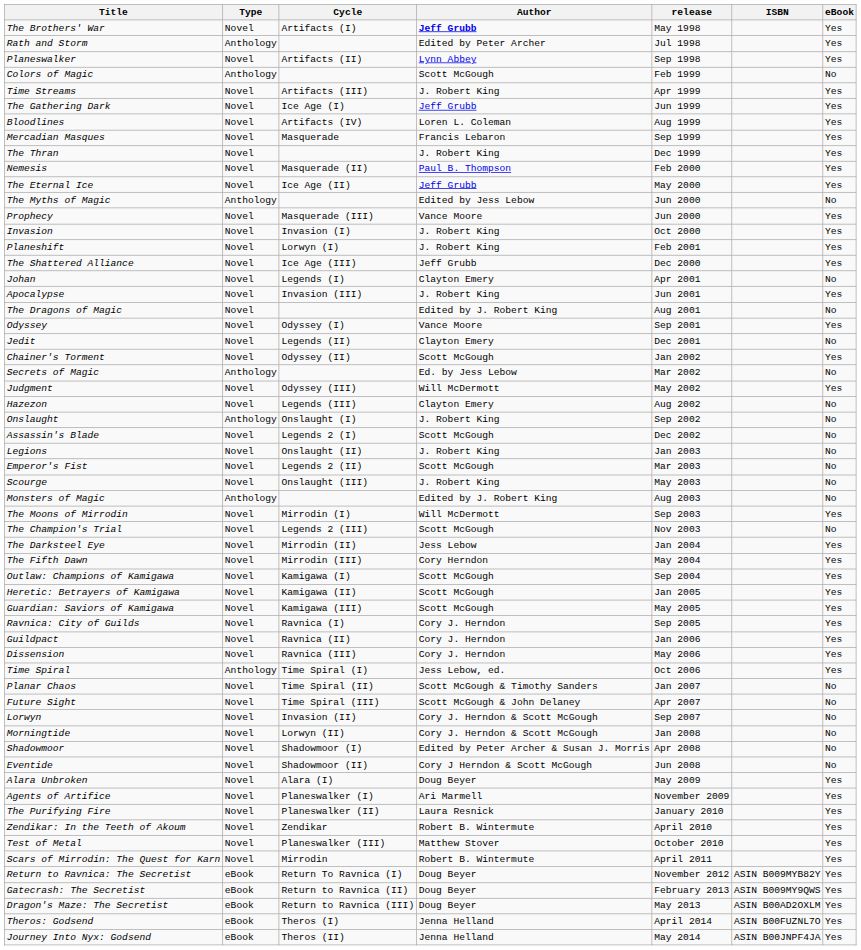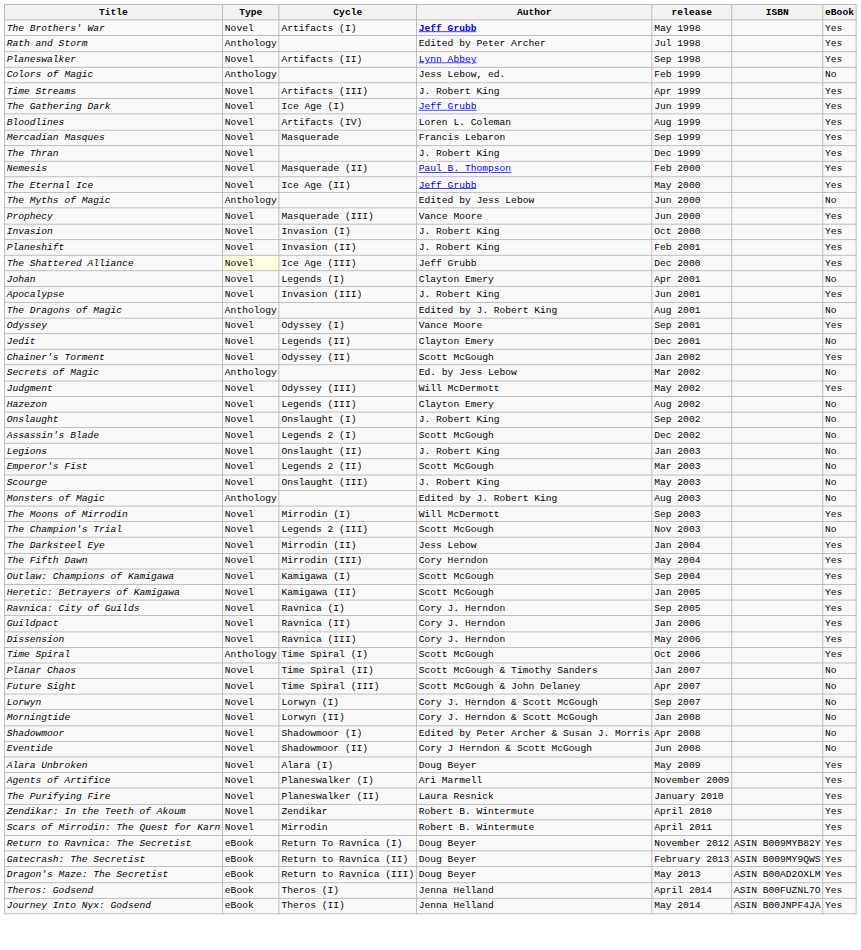 <table class=wikitable>
 <tr>
 <th>Title</th>
 <th>Type</th>
 <th>Cycle</th>
 <th>Author</th>
 <th>release</th>
 <th>ISBN</th>
 <th>eBook</th>
 </tr>
 <tr>
 <td><em>The Brothers' War</em></td>
 <td>Novel</td>
 <td>Artifacts (I)</td>
 <td><strong><a href='#'>Jeff Grubb</a></strong></td>
 <td>May 1998</td>
 <td></td>
 <td>Yes</td>
 </tr>
 <tr>
 <td><em>Rath and Storm</em></td>
 <td>Anthology</td>
 <td></td>
 <td>Edited by Peter Archer</td>
 <td>Jul 1998</td>
 <td></td>
 <td>Yes</td>
 </tr>
 <tr>
 <td><em>Planeswalker</em></td>
 <td>Novel</td>
 <td>Artifacts (II)</td>
 <td><a href='#'>Lynn Abbey</a></td>
 <td>Sep 1998</td>
 <td></td>
 <td>Yes</td>
 </tr>
 <tr>
 <td><em>Colors of Magic</em></td>
 <td>Anthology</td>
 <td></td>
-<td>Scott McGough</td>
+<td>Jess Lebow, ed.</td>
 <td>Feb 1999</td>
 <td></td>
 <td>No</td>
 </tr>
 <tr>
 <td><em>Time Streams</em></td>
 <td>Novel</td>
 <td>Artifacts (III)</td>
 <td>J. Robert King</td>
 <td>Apr 1999</td>
 <td></td>
 <td>Yes</td>
 </tr>
 <tr>
 <td><em>The Gathering Dark</em></td>
 <td>Novel</td>
 <td>Ice Age (I)</td>
 <td><a href='#'>Jeff Grubb</a></td>
 <td>Jun 1999</td>
 <td></td>
 <td>Yes</td>
 </tr>
 <tr>
 <td><em>Bloodlines</em></td>
 <td>Novel</td>
 <td>Artifacts (IV)</td>
 <td>Loren L. Coleman</td>
 <td>Aug 1999</td>
 <td></td>
 <td>Yes</td>
 </tr>
 <tr>
 <td><em>Mercadian Masques</em></td>
 <td>Novel</td>
 <td>Masquerade</td>
 <td>Francis Lebaron</td>
 <td>Sep 1999</td>
 <td></td>
 <td>Yes</td>
 </tr>
 <tr>
 <td><em>The Thran</em></td>
 <td>Novel</td>
 <td></td>
 <td>J. Robert King</td>
 <td>Dec 1999</td>
 <td></td>
 <td>Yes</td>
 </tr>
 <tr>
 <td><em>Nemesis</em></td>
 <td>Novel</td>
 <td>Masquerade (II)</td>
 <td><a href='#'>Paul B. Thompson</a></td>
 <td>Feb 2000</td>
 <td></td>
 <td>Yes</td>
 </tr>
 <tr>
 <td><em>The Eternal Ice</em></td>
 <td>Novel</td>
 <td>Ice Age (II)</td>
 <td><a href='#'>Jeff Grubb</a></td>
 <td>May 2000</td>
 <td></td>
 <td>Yes</td>
 </tr>
 <tr>
 <td><em>The Myths of Magic</em></td>
 <td>Anthology</td>
 <td></td>
 <td>Edited by Jess Lebow</td>
 <td>Jun 2000</td>
 <td></td>
 <td>No</td>
 </tr>
 <tr>
 <td><em>Prophecy</em></td>
 <td>Novel</td>
 <td>Masquerade (III)</td>
 <td>Vance Moore</td>
 <td>Jun 2000</td>
 <td></td>
 <td>Yes</td>
 </tr>
 <tr>
 <td><em>Invasion</em></td>
 <td>Novel</td>
 <td>Invasion (I)</td>
 <td>J. Robert King</td>
 <td>Oct 2000</td>
 <td></td>
 <td>Yes</td>
 </tr>
 <tr>
 <td><em>Planeshift</em></td>
 <td>Novel</td>
-<td>Lorwyn (I)</td>
+<td>Invasion (II)</td>
 <td>J. Robert King</td>
 <td>Feb 2001</td>
 <td></td>
 <td>Yes</td>
 </tr>
 <tr>
 <td><em>The Shattered Alliance</em></td>
-<td>Novel</td>
+<td style="background: lightyellow;">Novel</td>
 <td>Ice Age (III)</td>
 <td>Jeff Grubb</td>
 <td>Dec 2000</td>
 <td></td>
 <td>Yes</td>
 </tr>
 <tr>
 <td><em>Johan</em></td>
 <td>Novel</td>
 <td>Legends (I)</td>
 <td>Clayton Emery</td>
 <td>Apr 2001</td>
 <td></td>
 <td>No</td>
 </tr>
 <tr>
 <td><em>Apocalypse</em></td>
 <td>Novel</td>
 <td>Invasion (III)</td>
 <td>J. Robert King</td>
 <td>Jun 2001</td>
 <td></td>
 <td>Yes</td>
 </tr>
 <tr>
 <td><em>The Dragons of Magic</em></td>
-<td>Novel</td>
+<td>Anthology</td>
 <td></td>
 <td>Edited by J. Robert King</td>
 <td>Aug 2001</td>
 <td></td>
 <td>No</td>
 </tr>
 <tr>
 <td><em>Odyssey</em></td>
 <td>Novel</td>
 <td>Odyssey (I)</td>
 <td>Vance Moore</td>
 <td>Sep 2001</td>
 <td></td>
 <td>Yes</td>
 </tr>
 <tr>
 <td><em>Jedit</em></td>
 <td>Novel</td>
 <td>Legends (II)</td>
 <td>Clayton Emery</td>
 <td>Dec 2001</td>
 <td></td>
 <td>No</td>
 </tr>
 <tr>
 <td><em>Chainer's Torment</em></td>
 <td>Novel</td>
 <td>Odyssey (II)</td>
 <td>Scott McGough</td>
 <td>Jan 2002</td>
 <td></td>
 <td>Yes</td>
 </tr>
 <tr>
 <td><em>Secrets of Magic</em></td>
 <td>Anthology</td>
 <td></td>
 <td>Ed. by Jess Lebow</td>
 <td>Mar 2002</td>
 <td></td>
 <td>No</td>
 </tr>
 <tr>
 <td><em>Judgment</em></td>
 <td>Novel</td>
 <td>Odyssey (III)</td>
 <td>Will McDermott</td>
 <td>May 2002</td>
 <td></td>
 <td>Yes</td>
 </tr>
 <tr>
 <td><em>Hazezon</em></td>
 <td>Novel</td>
 <td>Legends (III)</td>
 <td>Clayton Emery</td>
 <td>Aug 2002</td>
 <td></td>
 <td>No</td>
 </tr>
 <tr>
 <td><em>Onslaught</em></td>
-<td>Anthology</td>
+<td>Novel</td>
 <td>Onslaught (I)</td>
 <td>J. Robert King</td>
 <td>Sep 2002</td>
 <td></td>
 <td>No</td>
 </tr>
 <tr>
 <td><em>Assassin's Blade</em></td>
 <td>Novel</td>
 <td>Legends 2 (I)</td>
 <td>Scott McGough</td>
 <td>Dec 2002</td>
 <td></td>
 <td>No</td>
 </tr>
 <tr>
 <td><em>Legions</em></td>
 <td>Novel</td>
 <td>Onslaught (II)</td>
 <td>J. Robert King</td>
 <td>Jan 2003</td>
 <td></td>
 <td>No</td>
 </tr>
 <tr>
 <td><em>Emperor's Fist</em></td>
 <td>Novel</td>
 <td>Legends 2 (II)</td>
 <td>Scott McGough</td>
 <td>Mar 2003</td>
 <td></td>
 <td>No</td>
 </tr>
 <tr>
 <td><em>Scourge</em></td>
 <td>Novel</td>
 <td>Onslaught (III)</td>
 <td>J. Robert King</td>
 <td>May 2003</td>
 <td></td>
 <td>No</td>
 </tr>
 <tr>
 <td><em>Monsters of Magic</em></td>
 <td>Anthology</td>
 <td></td>
 <td>Edited by J. Robert King</td>
 <td>Aug 2003</td>
 <td></td>
 <td>No</td>
 </tr>
 <tr>
 <td><em>The Moons of Mirrodin</em></td>
 <td>Novel</td>
 <td>Mirrodin (I)</td>
 <td>Will McDermott</td>
 <td>Sep 2003</td>
 <td></td>
 <td>Yes</td>
 </tr>
 <tr>
 <td><em>The Champion's Trial</em></td>
 <td>Novel</td>
 <td>Legends 2 (III)</td>
 <td>Scott McGough</td>
 <td>Nov 2003</td>
 <td></td>
 <td>No</td>
 </tr>
 <tr>
 <td><em>The Darksteel Eye</em></td>
 <td>Novel</td>
 <td>Mirrodin (II)</td>
 <td>Jess Lebow</td>
 <td>Jan 2004</td>
 <td></td>
 <td>Yes</td>
 </tr>
 <tr>
 <td><em>The Fifth Dawn</em></td>
 <td>Novel</td>
 <td>Mirrodin (III)</td>
 <td>Cory Herndon</td>
 <td>May 2004</td>
 <td></td>
 <td>Yes</td>
 </tr>
 <tr>
 <td><em>Outlaw: Champions of Kamigawa</em></td>
 <td>Novel</td>
 <td>Kamigawa (I)</td>
 <td>Scott McGough</td>
 <td>Sep 2004</td>
 <td></td>
 <td>Yes</td>
 </tr>
 <tr>
 <td><em>Heretic: Betrayers of Kamigawa</em></td>
 <td>Novel</td>
 <td>Kamigawa (II)</td>
 <td>Scott McGough</td>
 <td>Jan 2005</td>
 <td></td>
 <td>Yes</td>
 </tr>
 <tr>
-<td><em>Guardian: Saviors of Kamigawa</em></td>
-<td>Novel</td>
-<td>Kamigawa (III)</td>
-<td>Scott McGough</td>
-<td>May 2005</td>
-<td></td>
-<td>Yes</td>
-</tr>
-<tr>
 <td><em>Ravnica: City of Guilds</em></td>
 <td>Novel</td>
 <td>Ravnica (I)</td>
 <td>Cory J. Herndon</td>
 <td>Sep 2005</td>
 <td></td>
 <td>Yes</td>
 </tr>
 <tr>
 <td><em>Guildpact</em></td>
 <td>Novel</td>
 <td>Ravnica (II)</td>
 <td>Cory J. Herndon</td>
 <td>Jan 2006</td>
 <td></td>
 <td>Yes</td>
 </tr>
 <tr>
 <td><em>Dissension</em></td>
 <td>Novel</td>
 <td>Ravnica (III)</td>
 <td>Cory J. Herndon</td>
 <td>May 2006</td>
 <td></td>
 <td>Yes</td>
 </tr>
 <tr>
 <td><em>Time Spiral</em></td>
 <td>Anthology</td>
 <td>Time Spiral (I)</td>
-<td>Jess Lebow, ed.</td>
+<td>Scott McGough</td>
 <td>Oct 2006</td>
 <td></td>
 <td>Yes</td>
 </tr>
 <tr>
 <td><em>Planar Chaos</em></td>
 <td>Novel</td>
 <td>Time Spiral (II)</td>
 <td>Scott McGough & Timothy Sanders</td>
 <td>Jan 2007</td>
 <td></td>
 <td>No</td>
 </tr>
 <tr>
 <td><em>Future Sight</em></td>
 <td>Novel</td>
 <td>Time Spiral (III)</td>
 <td>Scott McGough & John Delaney</td>
 <td>Apr 2007</td>
 <td></td>
 <td>No</td>
 </tr>
 <tr>
 <td><em>Lorwyn</em></td>
 <td>Novel</td>
-<td>Invasion (II)</td>
+<td>Lorwyn (I)</td>
 <td>Cory J. Herndon & Scott McGough</td>
 <td>Sep 2007</td>
 <td></td>
 <td>No</td>
 </tr>
 <tr>
 <td><em>Morningtide</em></td>
 <td>Novel</td>
 <td>Lorwyn (II)</td>
 <td>Cory J. Herndon & Scott McGough</td>
 <td>Jan 2008</td>
 <td></td>
 <td>No</td>
 </tr>
 <tr>
 <td><em>Shadowmoor</em></td>
 <td>Novel</td>
 <td>Shadowmoor (I)</td>
 <td>Edited by Peter Archer & Susan J. Morris</td>
 <td>Apr 2008</td>
 <td></td>
 <td>No</td>
 </tr>
 <tr>
 <td><em>Eventide</em></td>
 <td>Novel</td>
 <td>Shadowmoor (II)</td>
 <td>Cory J Herndon & Scott McGough</td>
 <td>Jun 2008</td>
 <td></td>
 <td>No</td>
 </tr>
 <tr>
 <td><em>Alara Unbroken</em></td>
 <td>Novel</td>
 <td>Alara (I)</td>
 <td>Doug Beyer</td>
 <td>May 2009</td>
 <td></td>
 <td>Yes</td>
 </tr>
 <tr>
 <td><em>Agents of Artifice</em></td>
 <td>Novel</td>
 <td>Planeswalker (I)</td>
 <td>Ari Marmell</td>
 <td>November 2009</td>
 <td></td>
 <td>Yes</td>
 </tr>
 <tr>
 <td><em>The Purifying Fire</em></td>
 <td>Novel</td>
 <td>Planeswalker (II)</td>
 <td>Laura Resnick</td>
 <td>January 2010</td>
 <td></td>
 <td>Yes</td>
 </tr>
 <tr>
 <td><em>Zendikar: In the Teeth of Akoum</em></td>
 <td>Novel</td>
 <td>Zendikar</td>
 <td>Robert B. Wintermute</td>
 <td>April 2010</td>
 <td></td>
 <td>Yes</td>
 </tr>
 <tr>
-<td><em>Test of Metal</em></td>
-<td>Novel</td>
-<td>Planeswalker (III)</td>
-<td>Matthew Stover</td>
-<td>October 2010</td>
-<td></td>
-<td>Yes</td>
-</tr>
-<tr>
 <td><em>Scars of Mirrodin: The Quest for Karn</em></td>
 <td>Novel</td>
 <td>Mirrodin</td>
 <td>Robert B. Wintermute</td>
 <td>April 2011</td>
 <td></td>
 <td>Yes</td>
 </tr>
 <tr>
 <td><em>Return to Ravnica: The Secretist</em></td>
 <td>eBook</td>
 <td>Return To Ravnica (I)</td>
 <td>Doug Beyer</td>
 <td>November 2012</td>
 <td>ASIN B009MYB82Y</td>
 <td>Yes</td>
 </tr>
 <tr>
 <td><em>Gatecrash: The Secretist</em></td>
 <td>eBook</td>
 <td>Return to Ravnica (II)</td>
 <td>Doug Beyer</td>
 <td>February 2013</td>
 <td>ASIN B009MY9QWS</td>
 <td>Yes</td>
 </tr>
 <tr>
 <td><em>Dragon's Maze: The Secretist</em></td>
 <td>eBook</td>
 <td>Return to Ravnica (III)</td>
 <td>Doug Beyer</td>
 <td>May 2013</td>
 <td>ASIN B00AD2OXLM</td>
 <td>Yes</td>
 </tr>
 <tr>
 <td><em>Theros: Godsend</em></td>
 <td>eBook</td>
 <td>Theros (I)</td>
 <td>Jenna Helland</td>
 <td>April 2014</td>
 <td>ASIN B00FUZNL7O</td>
 <td>Yes</td>
 </tr>
 <tr>
 <td><em>Journey Into Nyx: Godsend</em></td>
 <td>eBook</td>
 <td>Theros (II)</td>
 <td>Jenna Helland</td>
 <td>May 2014</td>
 <td>ASIN B00JNPF4JA</td>
 <td>Yes</td>
 </tr>
 </table>
